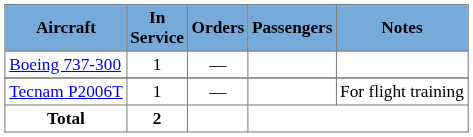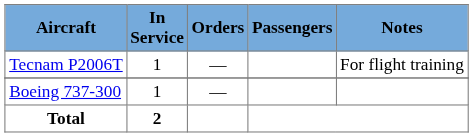 <table class="toccolours" border="1" cellpadding="3" style="margin:1em auto; border-collapse:collapse">
 <tr bgcolor=#75aadb>
 <th>Aircraft</th>
 <th>In<br>Service</th>
 <th>Orders</th>
 <th>Passengers</th>
 <th>Notes</th>
 </tr>
 <tr>
+<td><a href='#'>Tecnam P2006T</a></td>
+<td align="center">1</td>
+<td align="center">—</td>
+<td align="center"></td>
+<td>For flight training</td>
+</tr>
+<tr>
+</tr>
+<tr>
 <td><a href='#'>Boeing 737-300</a></td>
 <td align="center">1</td>
 <td align="center">—</td>
 <td align="center"></td>
 <td></td>
-</tr>
-<tr>
-</tr>
-<tr>
-<td><a href='#'>Tecnam P2006T</a></td>
-<td align="center">1</td>
-<td align="center">—</td>
-<td align="center"></td>
-<td>For flight training</td>
 </tr>
 <tr>
 <th>Total</th>
 <th>2</th>
 <th></th>
 <th colspan="2"></th>
 </tr>
 </table>
